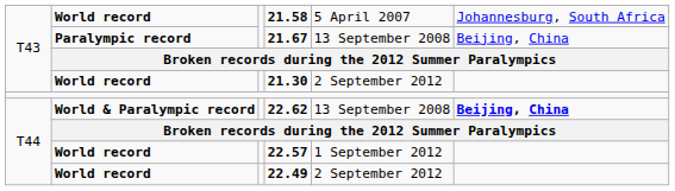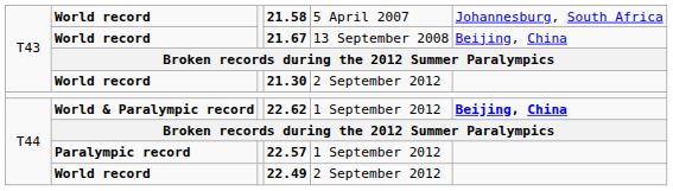 <table class="wikitable">
 <tr>
 <td rowspan="4" style="width:3em; text-align:center">T43</td>
 <td><strong>World record</strong></td>
 <td rowspan="2"></td>
 <td><strong>21.58</strong></td>
 <td>5 April 2007</td>
 <td><a href='#'>Johannesburg</a>, <a href='#'>South Africa</a></td>
 </tr>
 <tr>
-<td><strong>Paralympic record</strong></td>
+<td><strong>World record</strong></td>
 <td><strong>21.67</strong></td>
 <td>13 September 2008</td>
 <td><a href='#'>Beijing</a>, <a href='#'>China</a></td>
 </tr>
 <tr>
 <th colspan="5">Broken records during the 2012 Summer Paralympics</th>
 </tr>
 <tr>
 <td><strong>World record</strong></td>
 <td></td>
 <td><strong>21.30</strong></td>
 <td>2 September 2012</td>
 <td></td>
 </tr>
 <tr>
 <td colspan="6"></td>
 </tr>
 <tr>
 <td rowspan="4" style="width:3em; text-align:center">T44</td>
 <td><strong>World & Paralympic record</strong></td>
 <td></td>
 <td><strong>22.62</strong></td>
-<td>13 September 2008</td>
+<td>1 September 2012</td>
 <td><strong><a href='#'>Beijing</a>, <a href='#'>China</a></strong></td>
 </tr>
 <tr>
 <th colspan="5">Broken records during the 2012 Summer Paralympics</th>
 </tr>
 <tr>
-<td><strong>World record</strong></td>
+<td><strong>Paralympic record</strong></td>
 <td></td>
 <td><strong>22.57</strong></td>
 <td>1 September 2012</td>
 <td></td>
 </tr>
 <tr>
 <td><strong>World record</strong></td>
 <td></td>
 <td><strong>22.49</strong></td>
 <td>2 September 2012</td>
 <td></td>
 </tr>
 </table>
